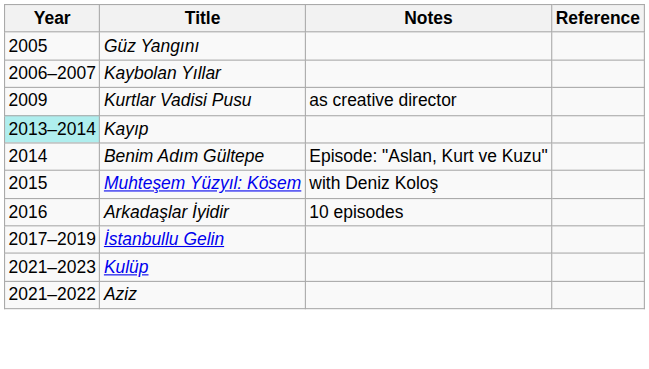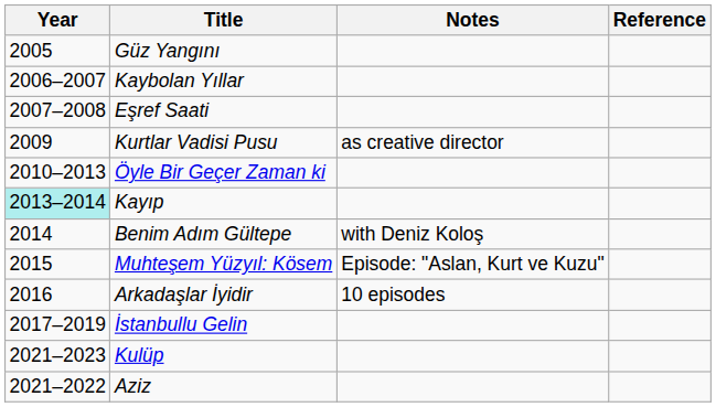 <table class="wikitable">
 <tr>
 <th>Year</th>
 <th>Title</th>
 <th>Notes</th>
 <th>Reference</th>
 </tr>
 <tr>
 <td>2005</td>
 <td><em>Güz Yangını</em></td>
 <td></td>
 <td></td>
 </tr>
 <tr>
 <td>2006–2007</td>
 <td><em>Kaybolan Yıllar</em></td>
 <td></td>
 <td></td>
 </tr>
 <tr>
+<td>2007–2008</td>
+<td><em>Eşref Saati</em></td>
+<td></td>
+<td></td>
+</tr>
+<tr>
 <td>2009</td>
 <td><em>Kurtlar Vadisi Pusu</em></td>
 <td>as creative director</td>
+<td></td>
+</tr>
+<tr>
+<td>2010–2013</td>
+<td><em><a href='#'>Öyle Bir Geçer Zaman ki</a></em></td>
+<td></td>
 <td></td>
 </tr>
 <tr>
 <td style="background: paleturquoise;">2013–2014</td>
 <td><em>Kayıp</em></td>
 <td></td>
 <td></td>
 </tr>
 <tr>
 <td>2014</td>
 <td><em>Benim Adım Gültepe</em></td>
-<td>Episode: "Aslan, Kurt ve Kuzu"</td>
+<td>with Deniz Koloş</td>
 <td></td>
 </tr>
 <tr>
 <td>2015</td>
 <td><em><a href='#'>Muhteşem Yüzyıl: Kösem</a></em></td>
-<td>with Deniz Koloş</td>
+<td>Episode: "Aslan, Kurt ve Kuzu"</td>
 <td></td>
 </tr>
 <tr>
 <td>2016</td>
 <td><em>Arkadaşlar İyidir</em></td>
 <td>10 episodes</td>
 <td></td>
 </tr>
 <tr>
 <td>2017–2019</td>
 <td><em><a href='#'>İstanbullu Gelin</a></em></td>
 <td></td>
 <td></td>
 </tr>
 <tr>
 <td>2021–2023</td>
 <td><em><a href='#'>Kulüp</a></em></td>
 <td></td>
 <td></td>
 </tr>
 <tr>
 <td>2021–2022</td>
 <td><em>Aziz</em></td>
 <td></td>
 <td></td>
 </tr>
 </table>
